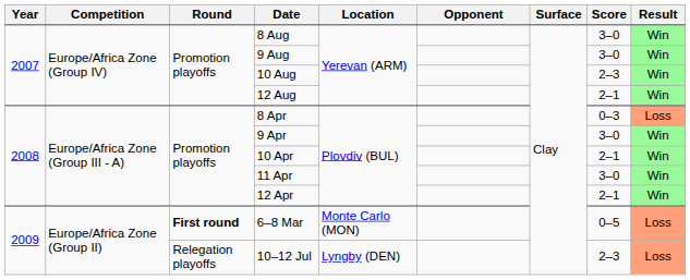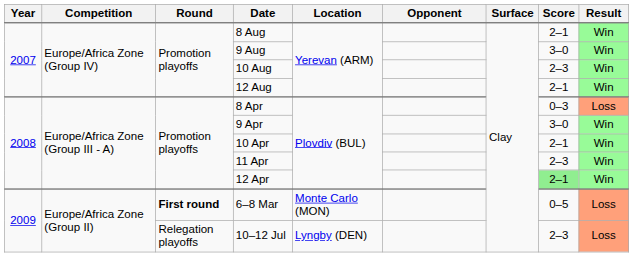 <table class="wikitable collapsible collapsed">
 <tr>
 <th width="50">Year</th>
 <th width="185">Competition</th>
 <th width="115">Round</th>
 <th width="100">Date</th>
 <th width="150">Location</th>
 <th width="175">Opponent</th>
 <th width="70">Surface</th>
 <th width="50">Score</th>
 <th width="70">Result</th>
 </tr>
 <tr style="border-top:2px solid gray;">
 <td align="center" rowspan="4"><a href='#'>2007</a></td>
 <td rowspan="4">Europe/Africa Zone (Group IV)</td>
 <td rowspan="4">Promotion playoffs</td>
 <td>8 Aug</td>
 <td rowspan="4"><a href='#'>Yerevan</a> (ARM)</td>
 <td></td>
 <td rowspan="11">Clay</td>
-<td align="center">3–0</td>
+<td align="center">2–1</td>
 <td align="center" bgcolor="#98FB98">Win</td>
 </tr>
 <tr>
 <td>9 Aug</td>
 <td></td>
 <td align="center">3–0</td>
 <td align="center" bgcolor="#98FB98">Win</td>
 </tr>
 <tr>
 <td>10 Aug</td>
 <td></td>
 <td align="center">2–3</td>
 <td align="center" bgcolor="#98FB98">Win</td>
 </tr>
 <tr>
 <td>12 Aug</td>
 <td></td>
 <td align="center">2–1</td>
 <td align="center" bgcolor="#98FB98">Win</td>
 </tr>
 <tr style="border-top:2px solid gray;">
 <td align="center" rowspan="5"><a href='#'>2008</a></td>
 <td rowspan="5">Europe/Africa Zone (Group III - A)</td>
 <td rowspan="5">Promotion playoffs</td>
 <td>8 Apr</td>
 <td rowspan="5"><a href='#'>Plovdiv</a> (BUL)</td>
 <td></td>
 <td align="center">0–3</td>
 <td align="center" bgcolor="FFA07A">Loss</td>
 </tr>
 <tr>
 <td>9 Apr</td>
 <td></td>
 <td align="center">3–0</td>
 <td align="center" bgcolor="#98FB98">Win</td>
 </tr>
 <tr>
 <td>10 Apr</td>
 <td></td>
 <td align="center">2–1</td>
 <td align="center" bgcolor="#98FB98">Win</td>
 </tr>
 <tr>
 <td>11 Apr</td>
 <td></td>
-<td align="center">3–0</td>
+<td align="center">2–3</td>
 <td align="center" bgcolor="#98FB98">Win</td>
 </tr>
 <tr>
 <td>12 Apr</td>
 <td></td>
-<td align="center">2–1</td>
+<td align="center" style="background: lightgreen;">2–1</td>
 <td align="center" bgcolor="#98FB98">Win</td>
 </tr>
 <tr style="border-top:2px solid gray;">
 <td align="center" rowspan="2"><a href='#'>2009</a></td>
 <td rowspan="2">Europe/Africa Zone (Group II)</td>
 <td><strong>First round</strong></td>
 <td>6–8 Mar</td>
 <td><a href='#'>Monte Carlo</a> (MON)</td>
 <td></td>
 <td align="center">0–5</td>
 <td align="center" bgcolor="FFA07A">Loss</td>
 </tr>
 <tr>
 <td>Relegation playoffs</td>
 <td>10–12 Jul</td>
 <td><a href='#'>Lyngby</a> (DEN)</td>
 <td></td>
 <td align="center">2–3</td>
 <td align="center" bgcolor="FFA07A">Loss</td>
 </tr>
 </table>
